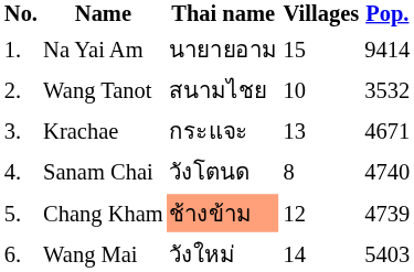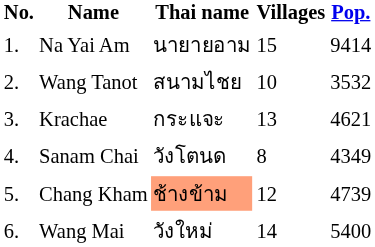 <table>
 <tr>
 <th>No.</th>
 <th>Name</th>
 <th>Thai name</th>
 <th>Villages</th>
 <th><a href='#'>Pop.</a></th>
 </tr>
 <tr>
 <td>1.</td>
 <td>Na Yai Am</td>
 <td>นายายอาม</td>
 <td>15</td>
 <td>9414</td>
 <td></td>
 </tr>
 <tr>
 <td>2.</td>
 <td>Wang Tanot</td>
 <td>สนามไชย</td>
 <td>10</td>
 <td>3532</td>
 <td></td>
 </tr>
 <tr>
 <td>3.</td>
 <td>Krachae</td>
 <td>กระแจะ</td>
 <td>13</td>
-<td>4671</td>
+<td>4621</td>
 <td></td>
 </tr>
 <tr>
 <td>4.</td>
 <td>Sanam Chai</td>
 <td>วังโตนด</td>
 <td>8</td>
-<td>4740</td>
+<td>4349</td>
 <td></td>
 </tr>
 <tr>
 <td>5.</td>
 <td>Chang Kham</td>
 <td style="background: lightsalmon;">ช้างข้าม</td>
 <td>12</td>
 <td>4739</td>
 <td></td>
 </tr>
 <tr>
 <td>6.</td>
 <td>Wang Mai</td>
 <td>วังใหม่</td>
 <td>14</td>
-<td>5403</td>
+<td>5400</td>
 <td></td>
 </tr>
 </table>
